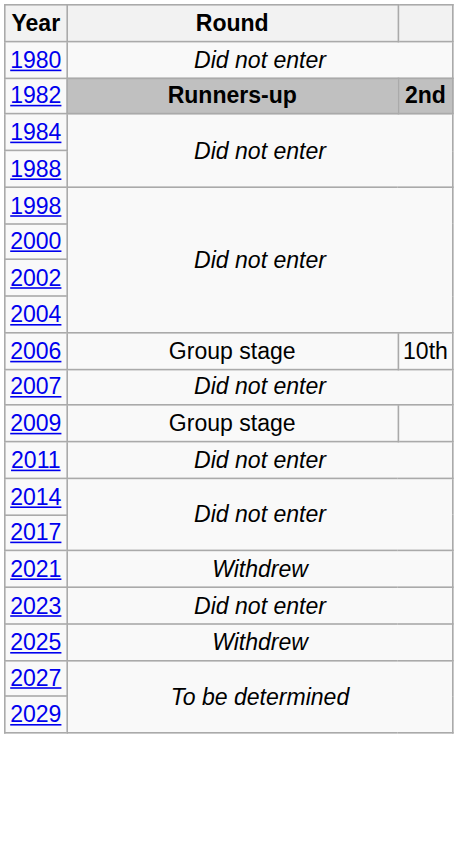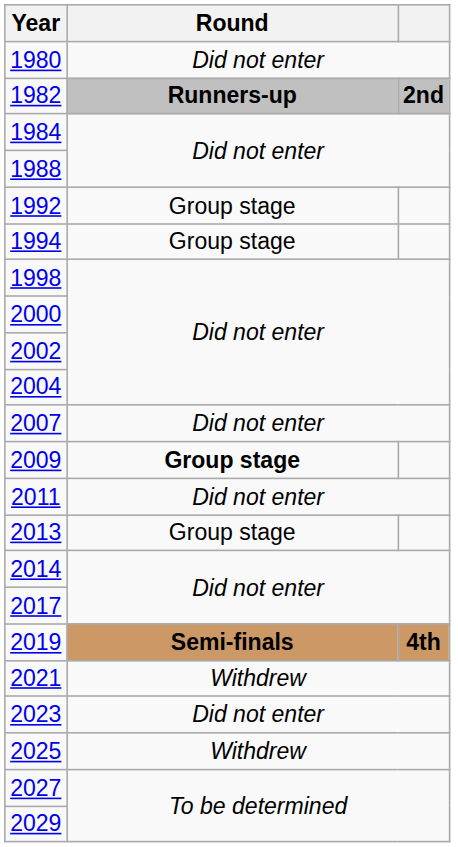 <table class="wikitable" style="text-align: center; font-size:90%">
 <tr>
 <th>Year</th>
 <th style="width:200px">Round</th>
 <th></th>
 </tr>
 <tr>
 <td><a href='#'>1980</a></td>
 <td colspan="2"><em>Did not enter</em></td>
 </tr>
 <tr>
 <td><a href='#'>1982</a></td>
 <td bgcolor=Silver><strong>Runners-up</strong></td>
 <td bgcolor=Silver><strong>2nd</strong></td>
 </tr>
 <tr>
 <td><a href='#'>1984</a></td>
 <td colspan="2" rowspan="2"><em>Did not enter</em></td>
 </tr>
 <tr>
 <td><a href='#'>1988</a></td>
 </tr>
 <tr>
+<td><a href='#'>1992</a></td>
+<td>Group stage</td>
+<td></td>
+</tr>
+<tr>
+<td><a href='#'>1994</a></td>
+<td>Group stage</td>
+<td></td>
+</tr>
+<tr>
 <td><a href='#'>1998</a></td>
 <td colspan="2" rowspan="4"><em>Did not enter</em></td>
 </tr>
 <tr>
 <td><a href='#'>2000</a></td>
 </tr>
 <tr>
 <td><a href='#'>2002</a></td>
 </tr>
 <tr>
 <td><a href='#'>2004</a></td>
 </tr>
 <tr>
-<td><a href='#'>2006</a></td>
-<td>Group stage</td>
-<td>10th</td>
-</tr>
-<tr>
 <td><a href='#'>2007</a></td>
 <td colspan="2"><em>Did not enter</em></td>
 </tr>
 <tr>
 <td><a href='#'>2009</a></td>
-<td>Group stage</td>
+<td><strong>Group stage</strong></td>
 <td></td>
 </tr>
 <tr>
 <td><a href='#'>2011</a></td>
 <td colspan="2"><em>Did not enter</em></td>
 </tr>
 <tr>
+<td><a href='#'>2013</a></td>
+<td>Group stage</td>
+<td></td>
+</tr>
+<tr>
 <td><a href='#'>2014</a></td>
 <td colspan="2" rowspan="2"><em>Did not enter</em></td>
 </tr>
 <tr>
 <td><a href='#'>2017</a></td>
+</tr>
+<tr>
+<td><a href='#'>2019</a></td>
+<td bgcolor="cc9966"><strong>Semi-finals</strong></td>
+<td bgcolor="cc9966"><strong>4th</strong></td>
 </tr>
 <tr>
 <td><a href='#'>2021</a></td>
 <td colspan="2"><em>Withdrew</em></td>
 </tr>
 <tr>
 <td><a href='#'>2023</a></td>
 <td colspan="2"><em>Did not enter</em></td>
 </tr>
 <tr>
 <td><a href='#'>2025</a></td>
 <td colspan="2"><em>Withdrew</em></td>
 </tr>
 <tr>
 <td><a href='#'>2027</a></td>
 <td colspan="2" rowspan="2"><em>To be determined</em></td>
 </tr>
 <tr>
 <td><a href='#'>2029</a></td>
 </tr>
 </table>
